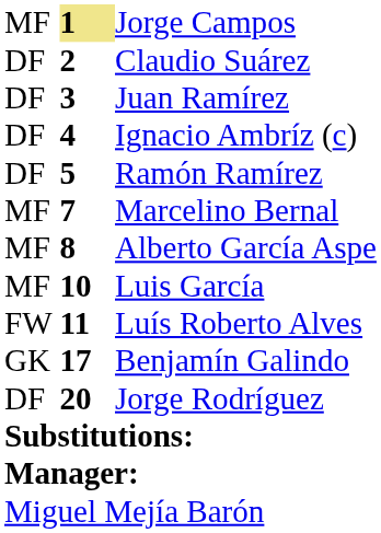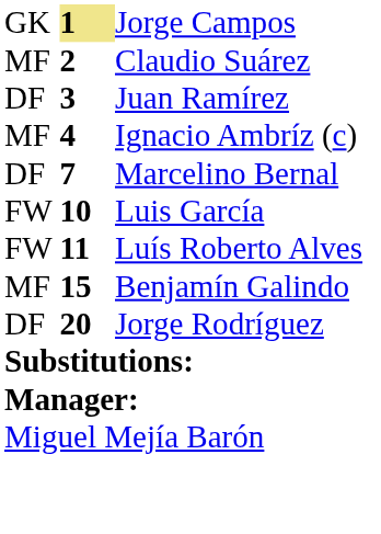 <table style="font-size: 90%" cellspacing="0" cellpadding="0">
 <tr>
 <th width="25"></th>
 <th width="25"></th>
 </tr>
 <tr>
-<td>MF</td>
+<td>GK</td>
 <td style="background: khaki;"><strong>1</strong></td>
 <td><a href='#'>Jorge Campos</a></td>
 </tr>
 <tr>
-<td>DF</td>
+<td>MF</td>
 <td><strong>2</strong></td>
 <td><a href='#'>Claudio Suárez</a></td>
 <td></td>
 </tr>
 <tr>
 <td>DF</td>
 <td><strong>3</strong></td>
 <td><a href='#'>Juan Ramírez</a></td>
 </tr>
 <tr>
-<td>DF</td>
+<td>MF</td>
 <td><strong>4</strong></td>
 <td><a href='#'>Ignacio Ambríz</a> (<a href='#'>c</a>)</td>
 </tr>
 <tr>
 <td>DF</td>
-<td><strong>5</strong></td>
-<td><a href='#'>Ramón Ramírez</a></td>
-<td></td>
-</tr>
-<tr>
-<td>MF</td>
 <td><strong>7</strong></td>
 <td><a href='#'>Marcelino Bernal</a></td>
 </tr>
 <tr>
-<td>MF</td>
-<td><strong>8</strong></td>
-<td><a href='#'>Alberto García Aspe</a></td>
-<td></td>
-</tr>
-<tr>
-<td>MF</td>
+<td>FW</td>
 <td><strong>10</strong></td>
 <td><a href='#'>Luis García</a></td>
 <td></td>
 </tr>
 <tr>
 <td>FW</td>
 <td><strong>11</strong></td>
 <td><a href='#'>Luís Roberto Alves</a></td>
 </tr>
 <tr>
-<td>GK</td>
-<td><strong>17</strong></td>
+<td>MF</td>
+<td><strong>15</strong></td>
 <td><a href='#'>Benjamín Galindo</a></td>
 </tr>
 <tr>
 <td>DF</td>
 <td><strong>20</strong></td>
 <td><a href='#'>Jorge Rodríguez</a></td>
 </tr>
 <tr>
 <td colspan=3><strong>Substitutions:</strong></td>
 </tr>
 <tr>
 <td colspan=3><strong>Manager:</strong></td>
 </tr>
 <tr>
 <td colspan="4"><a href='#'>Miguel Mejía Barón</a></td>
 </tr>
 </table>
